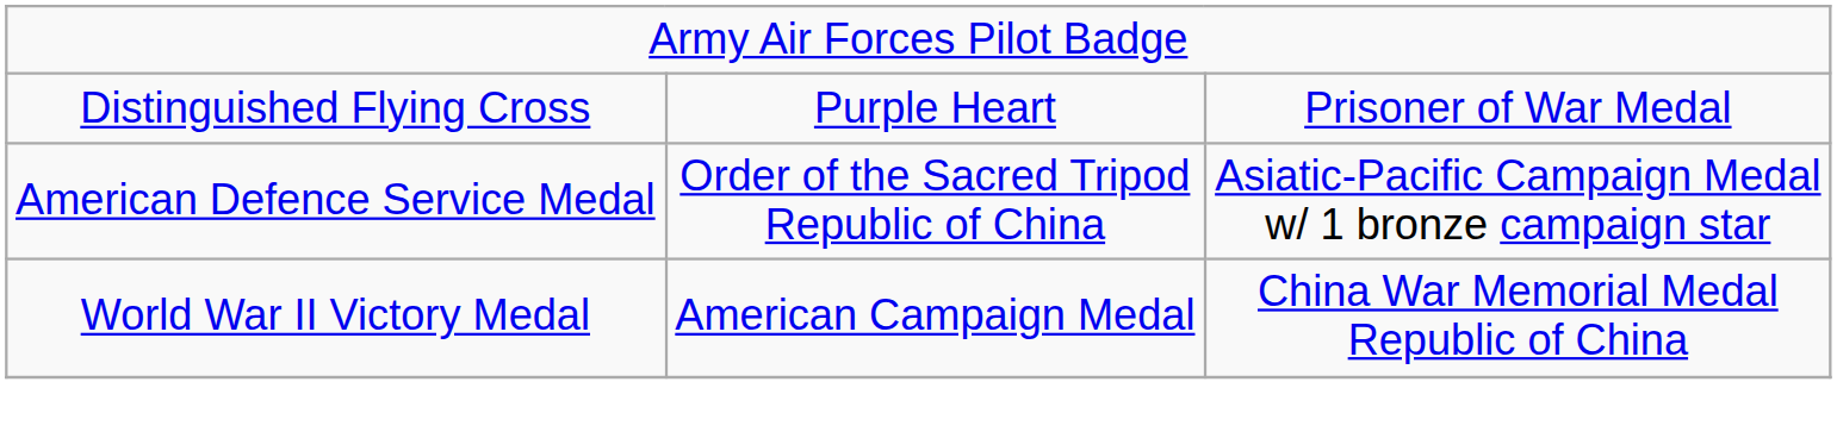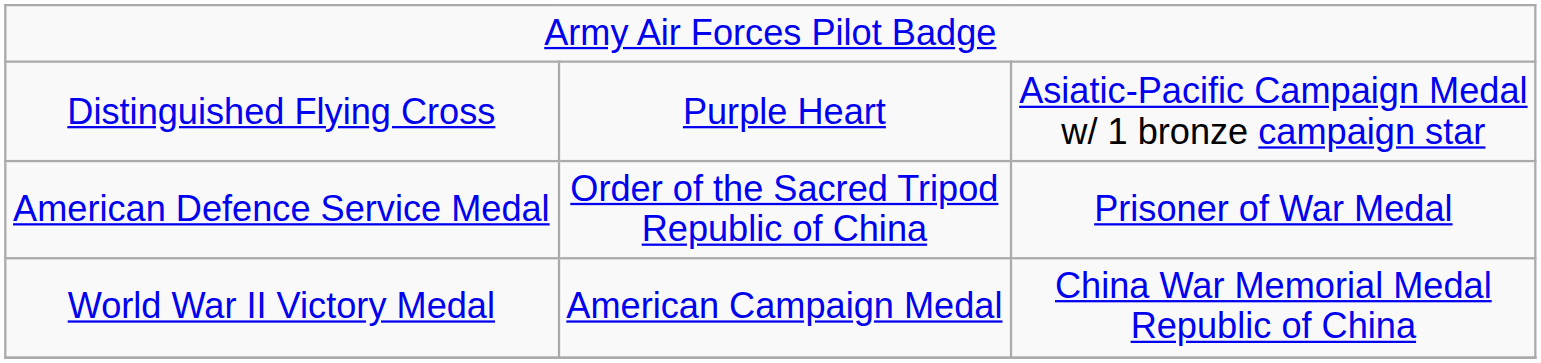 <table class="wikitable" style="margin:1em auto; text-align:center;">
 <tr>
 <td colspan="3"><a href='#'>Army Air Forces Pilot Badge</a></td>
 </tr>
 <tr>
 <td><a href='#'>Distinguished Flying Cross</a></td>
 <td><a href='#'>Purple Heart</a></td>
-<td><a href='#'>Prisoner of War Medal</a></td>
+<td><a href='#'>Asiatic-Pacific Campaign Medal</a><br>w/ 1 bronze <a href='#'>campaign star</a></td>
 </tr>
 <tr>
 <td><a href='#'>American Defence Service Medal</a></td>
 <td><a href='#'>Order of the Sacred Tripod</a><br><a href='#'>Republic of China</a></td>
-<td><a href='#'>Asiatic-Pacific Campaign Medal</a><br>w/ 1 bronze <a href='#'>campaign star</a></td>
+<td><a href='#'>Prisoner of War Medal</a></td>
 </tr>
 <tr>
 <td><a href='#'>World War II Victory Medal</a></td>
 <td><a href='#'>American Campaign Medal</a></td>
 <td><a href='#'>China War Memorial Medal</a><br><a href='#'>Republic of China</a></td>
 </tr>
 <tr>
 </tr>
 </table>
